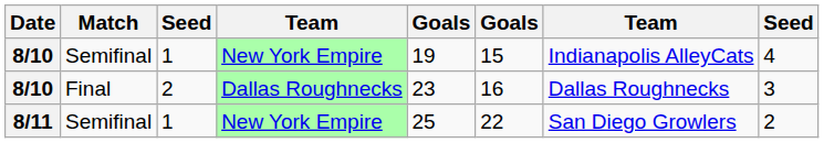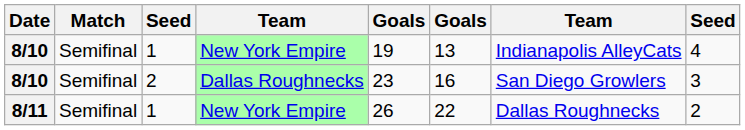 <table class="wikitable" style="font-size: 95%;">
 <tr>
 <th>Date</th>
 <th>Match</th>
 <th>Seed</th>
 <th>Team</th>
 <th>Goals</th>
 <th>Goals</th>
 <th>Team</th>
 <th>Seed</th>
 </tr>
 <tr>
 <th>8/10</th>
 <td>Semifinal</td>
 <td>1</td>
 <td style="background:#afa"><a href='#'>New York Empire</a></td>
 <td>19</td>
-<td>15</td>
+<td>13</td>
 <td><a href='#'>Indianapolis AlleyCats</a></td>
 <td>4</td>
 </tr>
 <tr>
 <th>8/10</th>
-<td>Final</td>
+<td>Semifinal</td>
 <td>2</td>
 <td style="background:#afa"><a href='#'>Dallas Roughnecks</a></td>
 <td>23</td>
 <td>16</td>
-<td><a href='#'>Dallas Roughnecks</a></td>
+<td><a href='#'>San Diego Growlers</a></td>
 <td>3</td>
 </tr>
 <tr>
 <th>8/11</th>
 <td>Semifinal</td>
 <td>1</td>
 <td style="background:#afa"><a href='#'>New York Empire</a></td>
-<td>25</td>
+<td>26</td>
 <td>22</td>
-<td><a href='#'>San Diego Growlers</a></td>
+<td><a href='#'>Dallas Roughnecks</a></td>
 <td>2</td>
 </tr>
 </table>
